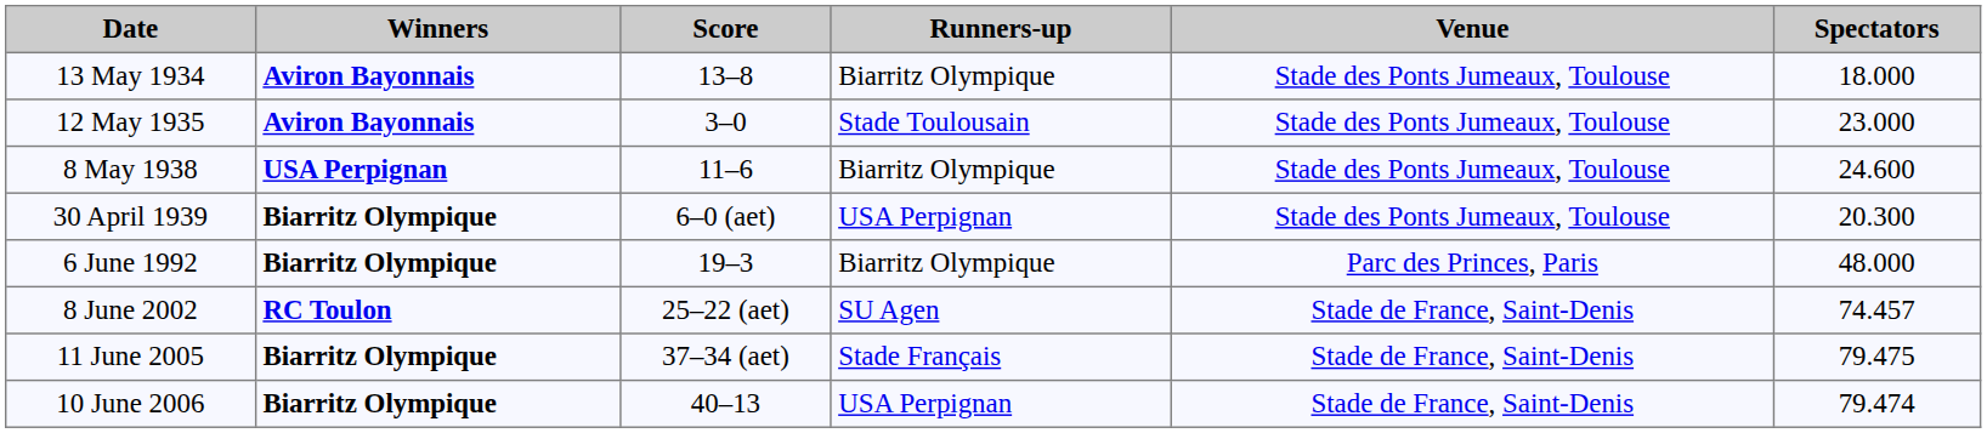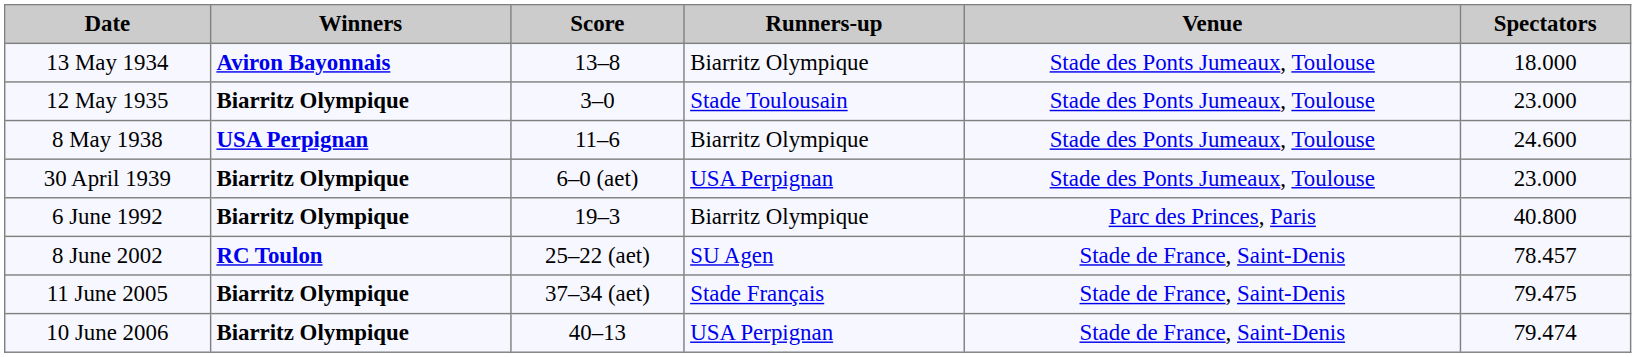 <table bgcolor="#f7f8ff" cellpadding="4" width="90%" cellspacing="0" border="1" style="font-size: 100%; border: grey solid 1px; border-collapse: collapse;">
 <tr bgcolor="#CCCCCC">
 <td align=center><strong>Date</strong></td>
 <td align=center><strong>Winners</strong></td>
 <td align=center><strong>Score</strong></td>
 <td align=center><strong>Runners-up</strong></td>
 <td align=center><strong>Venue</strong></td>
 <td align=center><strong>Spectators</strong></td>
 </tr>
 <tr>
 <td align=center>13 May 1934</td>
 <td><strong><a href='#'>Aviron Bayonnais</a></strong></td>
 <td align=center>13–8</td>
 <td>Biarritz Olympique</td>
 <td align=center><a href='#'>Stade des Ponts Jumeaux</a>, <a href='#'>Toulouse</a></td>
 <td align=center>18.000</td>
 </tr>
 <tr>
 <td align=center>12 May 1935</td>
-<td><strong><a href='#'>Aviron Bayonnais</a></strong></td>
+<td><strong>Biarritz Olympique</strong></td>
 <td align=center>3–0</td>
 <td><a href='#'>Stade Toulousain</a></td>
 <td align=center><a href='#'>Stade des Ponts Jumeaux</a>, <a href='#'>Toulouse</a></td>
 <td align=center>23.000</td>
 </tr>
 <tr>
 <td align=center>8 May 1938</td>
 <td><strong><a href='#'>USA Perpignan</a></strong></td>
 <td align=center>11–6</td>
 <td>Biarritz Olympique</td>
 <td align=center><a href='#'>Stade des Ponts Jumeaux</a>, <a href='#'>Toulouse</a></td>
 <td align=center>24.600</td>
 </tr>
 <tr>
 <td align=center>30 April 1939</td>
 <td><strong>Biarritz Olympique</strong></td>
 <td align=center>6–0 (aet)</td>
 <td><a href='#'>USA Perpignan</a></td>
 <td align=center><a href='#'>Stade des Ponts Jumeaux</a>, <a href='#'>Toulouse</a></td>
-<td align=center>20.300</td>
+<td align=center>23.000</td>
 </tr>
 <tr>
 <td align=center>6 June 1992</td>
 <td><strong>Biarritz Olympique</strong></td>
 <td align=center>19–3</td>
 <td>Biarritz Olympique</td>
 <td align=center><a href='#'>Parc des Princes</a>, <a href='#'>Paris</a></td>
-<td align=center>48.000</td>
+<td align=center>40.800</td>
 </tr>
 <tr>
 <td align=center>8 June 2002</td>
 <td><strong><a href='#'>RC Toulon</a></strong></td>
 <td align=center>25–22 (aet)</td>
 <td><a href='#'>SU Agen</a></td>
 <td align=center><a href='#'>Stade de France</a>, <a href='#'>Saint-Denis</a></td>
-<td align=center>74.457</td>
+<td align=center>78.457</td>
 </tr>
 <tr>
 <td align=center>11 June 2005</td>
 <td><strong>Biarritz Olympique</strong></td>
 <td align=center>37–34 (aet)</td>
 <td><a href='#'>Stade Français</a></td>
 <td align=center><a href='#'>Stade de France</a>, <a href='#'>Saint-Denis</a></td>
 <td align=center>79.475</td>
 </tr>
 <tr>
 <td align=center>10 June 2006</td>
 <td><strong>Biarritz Olympique</strong></td>
 <td align=center>40–13</td>
 <td><a href='#'>USA Perpignan</a></td>
 <td align=center><a href='#'>Stade de France</a>, <a href='#'>Saint-Denis</a></td>
 <td align=center>79.474</td>
 </tr>
 </table>
